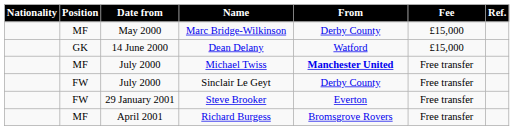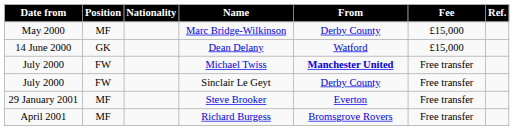 <table class="wikitable" style="text-align:center; font-size:90%; ">
 <tr>
+<th style="background:#000000; color:white; width:100px;">Date from</th>
+<th style="background:#000000; color:white; width:50px;">Position</th>
 <th style="background:#000000; color:white; width:50px;">Nationality</th>
-<th style="background:#000000; color:white; width:50px;">Position</th>
-<th style="background:#000000; color:white; width:100px;">Date from</th>
 <th style="background:#000000; color:white; width:150px;">Name</th>
 <th style="background:#000000; color:white; width:150px;">From</th>
 <th style="background:#000000; color:white; width:100px;">Fee</th>
 <th style="background:#000000; color:white; width:25px;">Ref.</th>
 </tr>
 <tr>
+<td>May 2000</td>
+<td>MF</td>
 <td></td>
-<td>MF</td>
-<td>May 2000</td>
 <td><a href='#'>Marc Bridge-Wilkinson</a></td>
 <td><a href='#'>Derby County</a></td>
 <td>£15,000</td>
 <td></td>
 </tr>
 <tr>
+<td>14 June 2000</td>
+<td>GK</td>
 <td></td>
-<td>GK</td>
-<td>14 June 2000</td>
 <td><a href='#'>Dean Delany</a></td>
 <td><a href='#'>Watford</a></td>
 <td>£15,000</td>
 <td></td>
 </tr>
 <tr>
+<td>July 2000</td>
+<td>FW</td>
 <td></td>
-<td>MF</td>
-<td>July 2000</td>
 <td><a href='#'>Michael Twiss</a></td>
 <td><strong><a href='#'>Manchester United</a></strong></td>
 <td>Free transfer</td>
 <td></td>
 </tr>
 <tr>
+<td>July 2000</td>
+<td>FW</td>
 <td></td>
-<td>FW</td>
-<td>July 2000</td>
 <td>Sinclair Le Geyt</td>
 <td><a href='#'>Derby County</a></td>
 <td>Free transfer</td>
 <td></td>
 </tr>
 <tr>
+<td>29 January 2001</td>
+<td>MF</td>
 <td></td>
-<td>FW</td>
-<td>29 January 2001</td>
 <td><a href='#'>Steve Brooker</a></td>
 <td><a href='#'>Everton</a></td>
 <td>Free transfer</td>
 <td></td>
 </tr>
 <tr>
+<td>April 2001</td>
+<td>MF</td>
 <td></td>
-<td>MF</td>
-<td>April 2001</td>
 <td><a href='#'>Richard Burgess</a></td>
 <td><a href='#'>Bromsgrove Rovers</a></td>
 <td>Free transfer</td>
 <td></td>
 </tr>
 </table>
